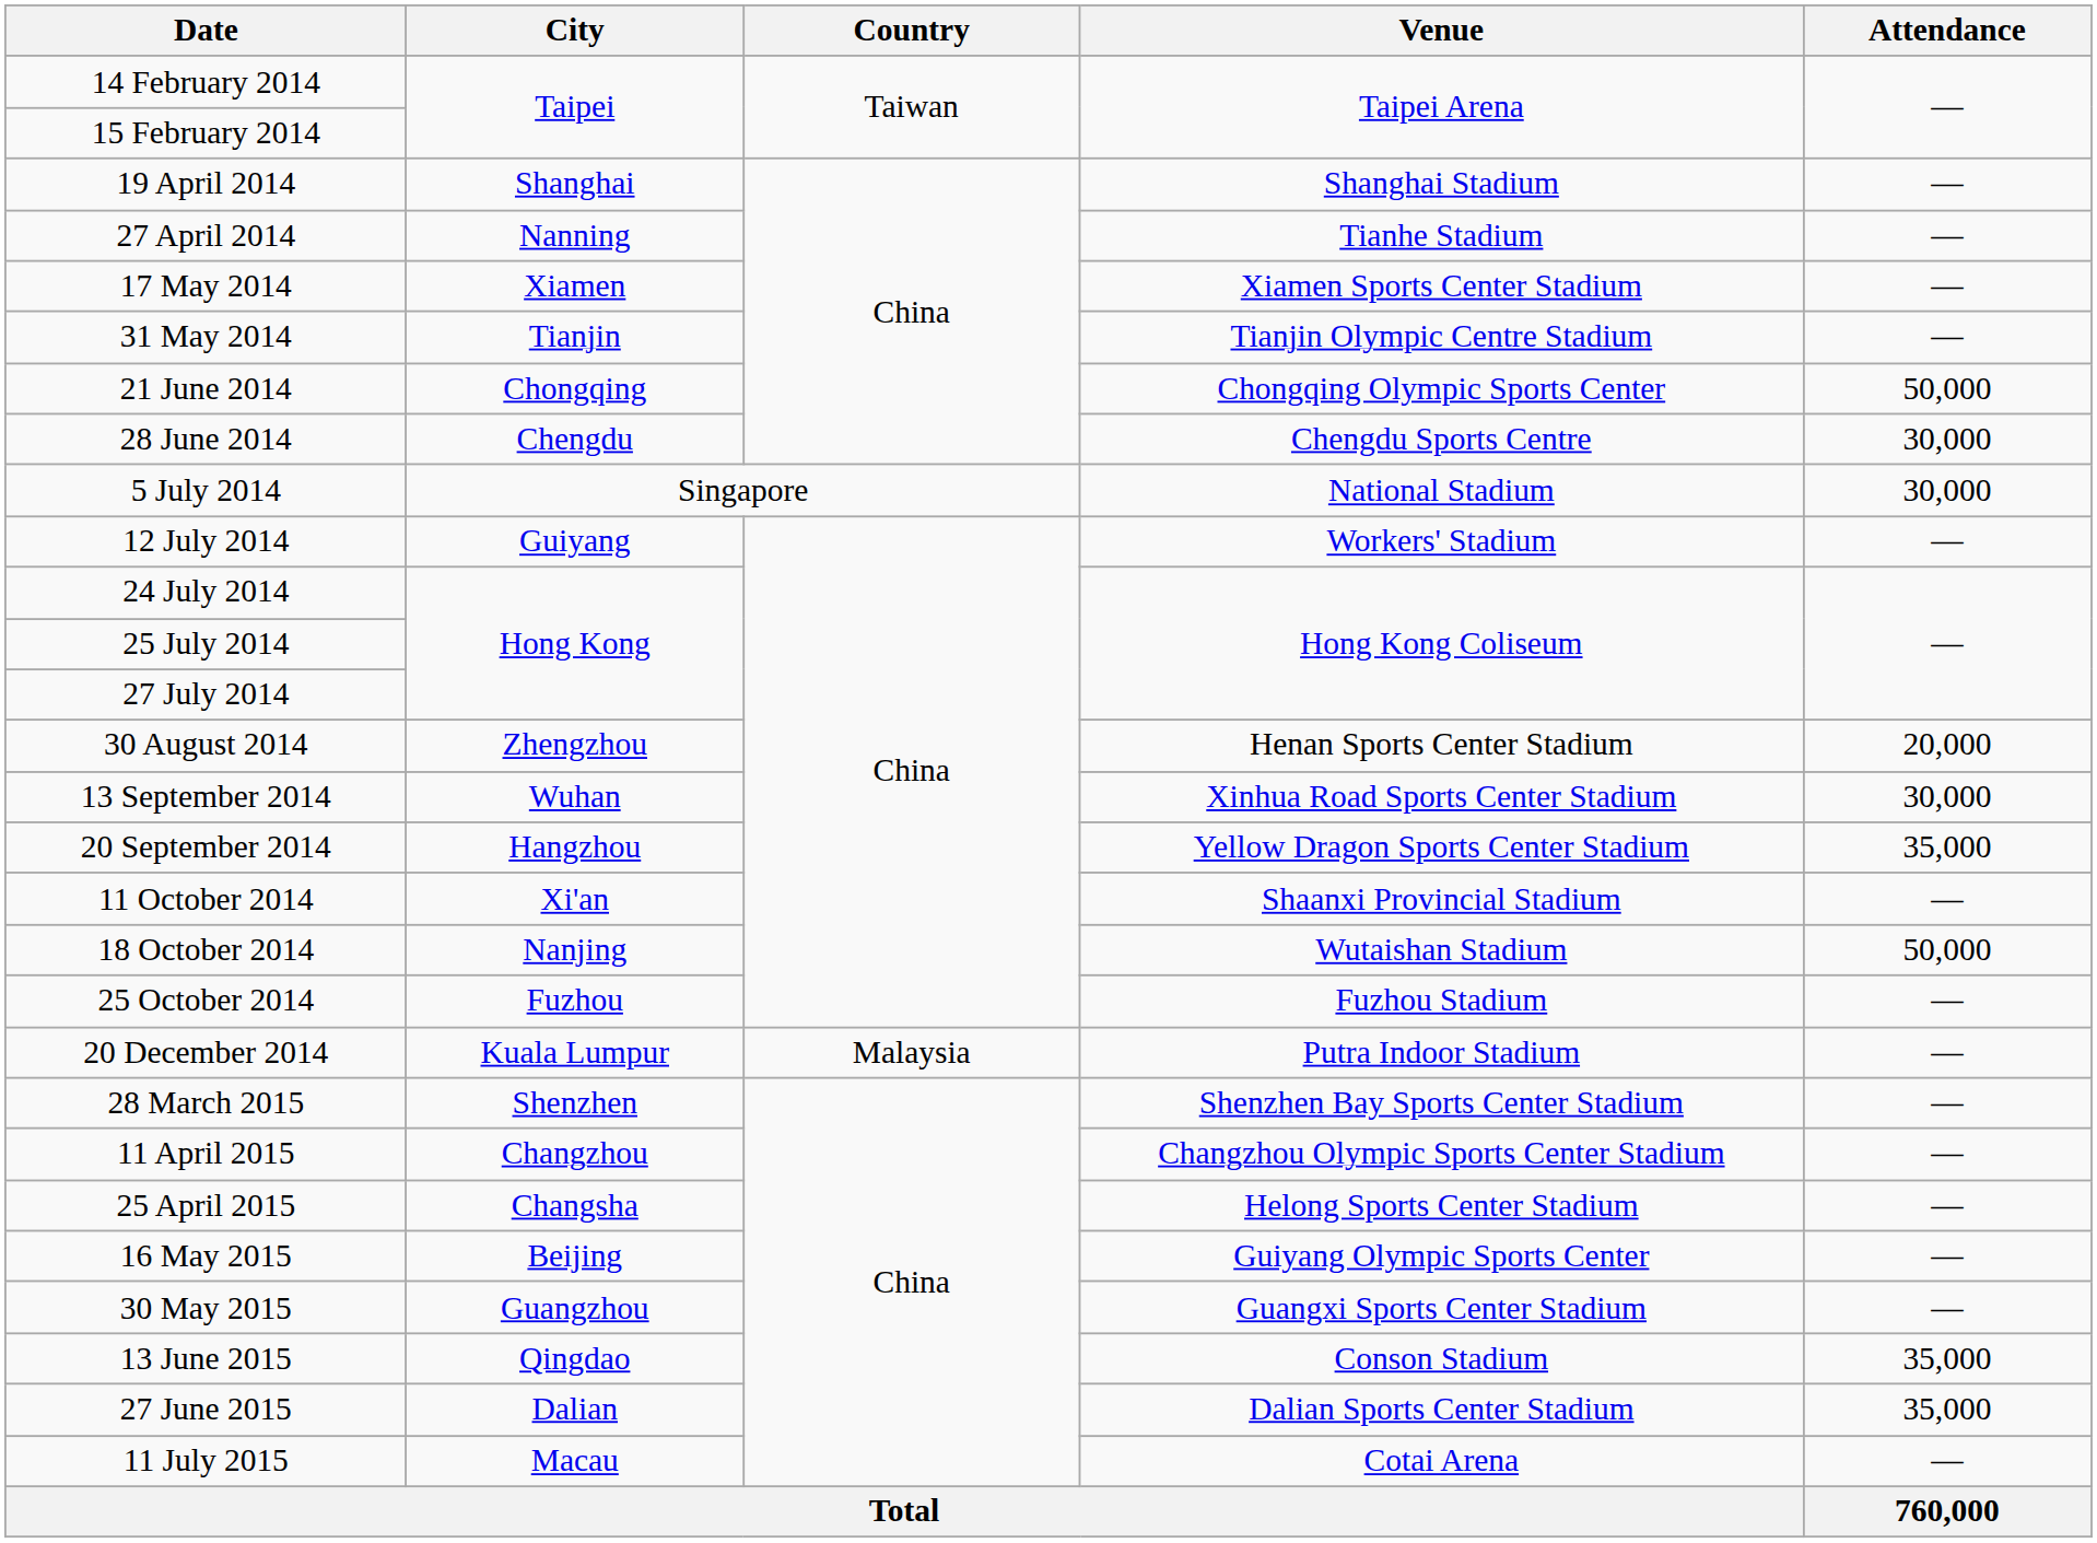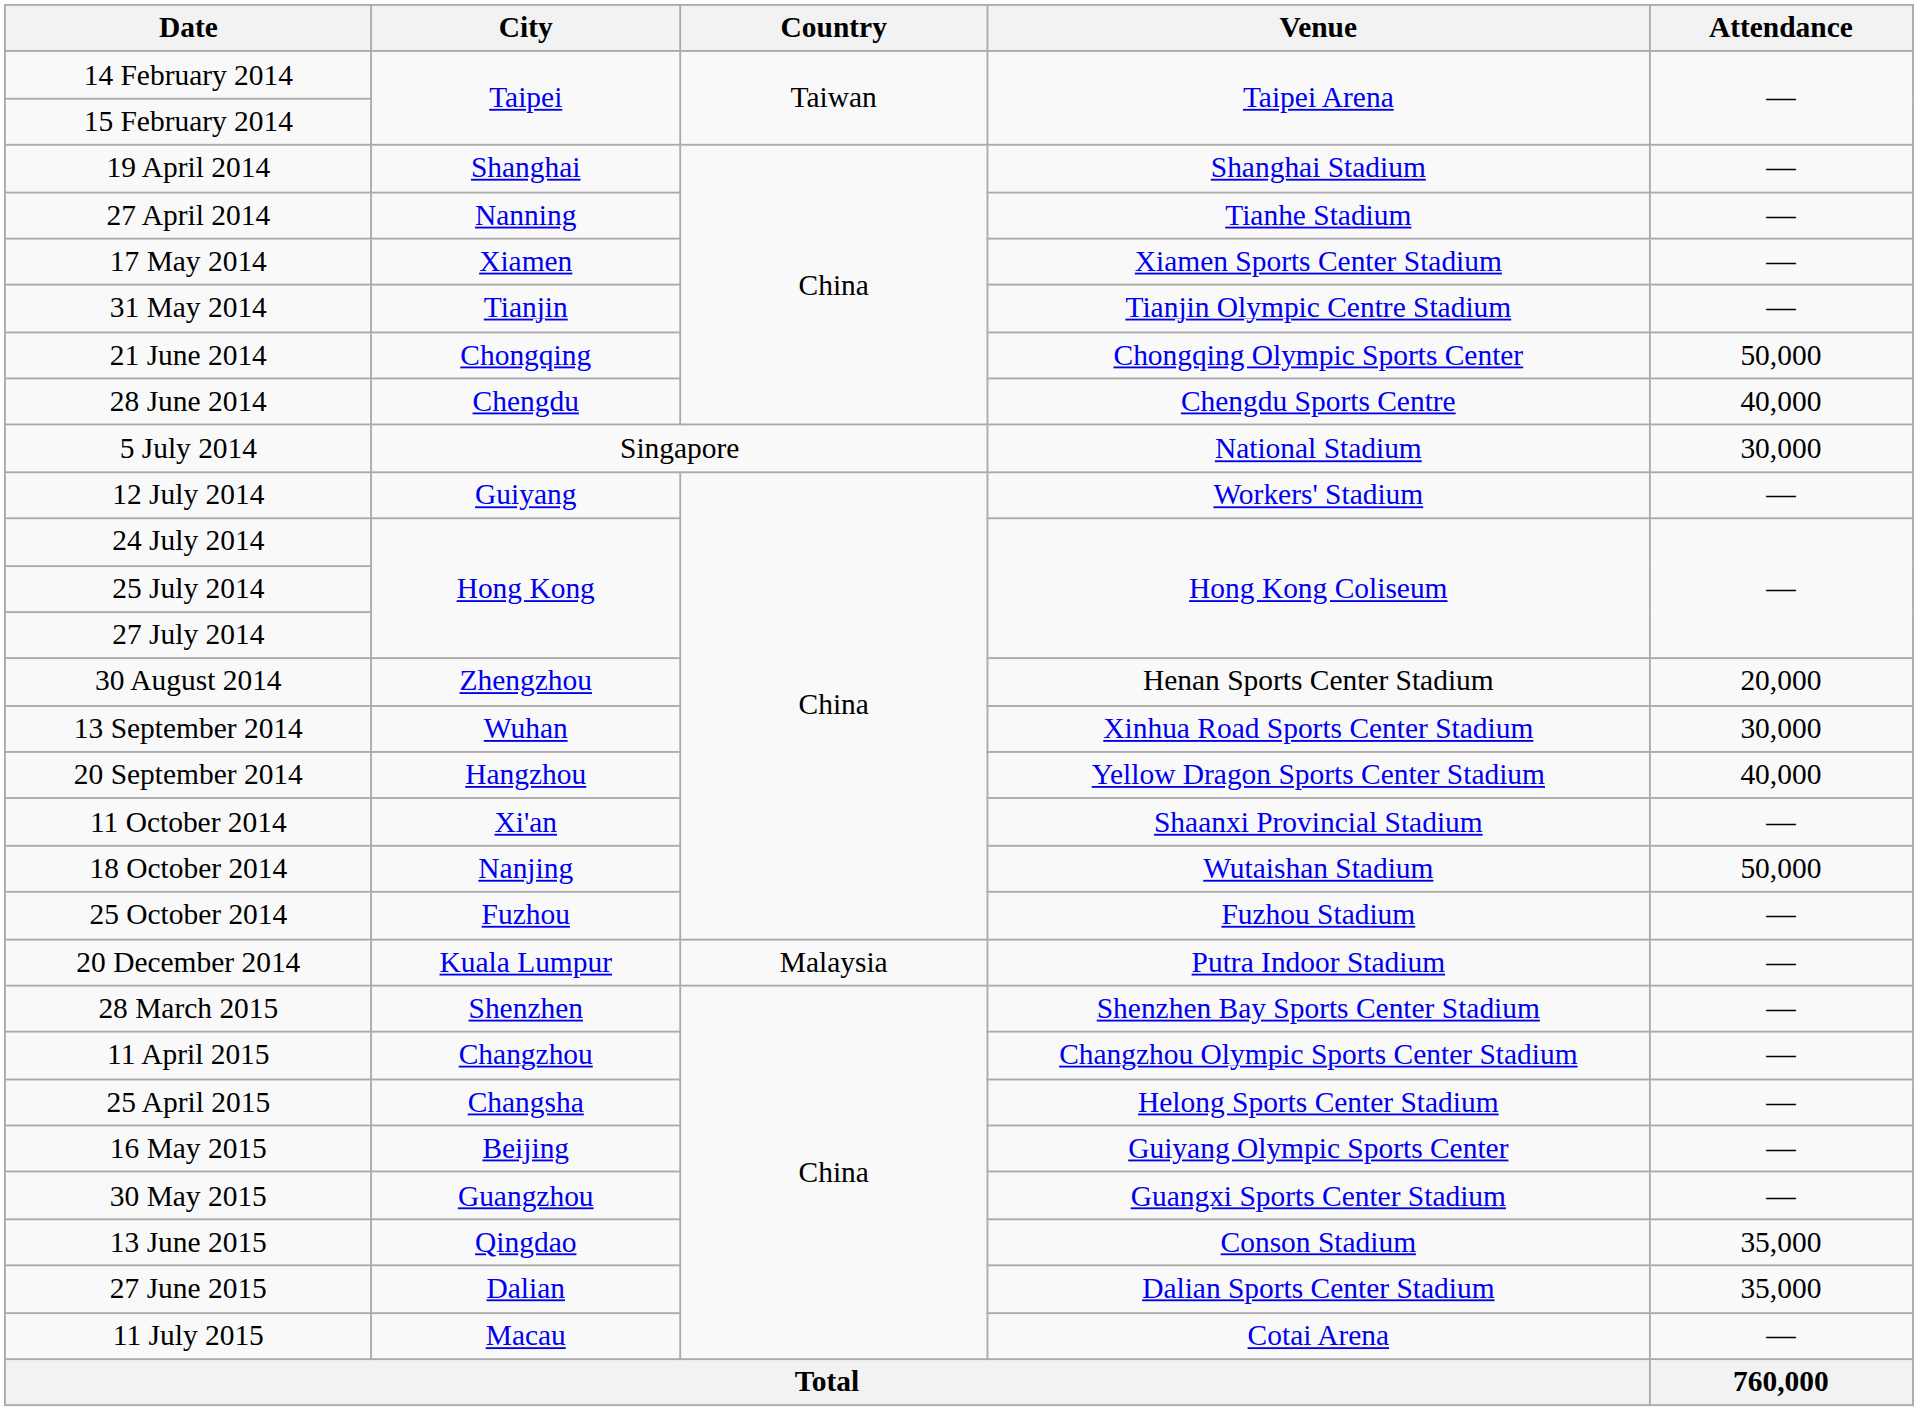 <table class="wikitable" style="text-align:center;">
 <tr>
 <th scope="col" style="width:12em">Date</th>
 <th scope="col" style="width:10em">City</th>
 <th scope="col" style="width:10em">Country</th>
 <th scope="col" style="width:22em">Venue</th>
 <th scope="col" style="width:8.5em;">Attendance</th>
 </tr>
 <tr>
 <td>14 February 2014</td>
 <td rowspan="2"><a href='#'>Taipei</a></td>
 <td rowspan="2">Taiwan</td>
 <td rowspan="2"><a href='#'>Taipei Arena</a></td>
 <td rowspan="2">—</td>
 </tr>
 <tr>
 <td>15 February 2014</td>
 </tr>
 <tr>
 <td>19 April 2014</td>
 <td><a href='#'>Shanghai</a></td>
 <td rowspan="6">China</td>
 <td><a href='#'>Shanghai Stadium</a></td>
 <td>—</td>
 </tr>
 <tr>
 <td>27 April 2014</td>
 <td><a href='#'>Nanning</a></td>
 <td><a href='#'>Tianhe Stadium</a></td>
 <td>—</td>
 </tr>
 <tr>
 <td>17 May 2014</td>
 <td><a href='#'>Xiamen</a></td>
 <td><a href='#'>Xiamen Sports Center Stadium</a></td>
 <td>—</td>
 </tr>
 <tr>
 <td>31 May 2014</td>
 <td><a href='#'>Tianjin</a></td>
 <td><a href='#'>Tianjin Olympic Centre Stadium</a></td>
 <td>—</td>
 </tr>
 <tr>
 <td>21 June 2014</td>
 <td><a href='#'>Chongqing</a></td>
 <td><a href='#'>Chongqing Olympic Sports Center</a></td>
 <td>50,000</td>
 </tr>
 <tr>
 <td>28 June 2014</td>
 <td><a href='#'>Chengdu</a></td>
 <td><a href='#'>Chengdu Sports Centre</a></td>
-<td>30,000</td>
+<td>40,000</td>
 </tr>
 <tr>
 <td>5 July 2014</td>
 <td colspan="2">Singapore</td>
 <td><a href='#'>National Stadium</a></td>
 <td>30,000</td>
 </tr>
 <tr>
 <td>12 July 2014</td>
 <td><a href='#'>Guiyang</a></td>
 <td rowspan="10">China</td>
 <td><a href='#'>Workers' Stadium</a></td>
 <td>—</td>
 </tr>
 <tr>
 <td>24 July 2014</td>
 <td rowspan="3"><a href='#'>Hong Kong</a></td>
 <td rowspan="3"><a href='#'>Hong Kong Coliseum</a></td>
 <td rowspan="3">—</td>
 </tr>
 <tr>
 <td>25 July 2014</td>
 </tr>
 <tr>
 <td>27 July 2014</td>
 </tr>
 <tr>
 <td>30 August 2014</td>
 <td><a href='#'>Zhengzhou</a></td>
 <td>Henan Sports Center Stadium</td>
 <td>20,000</td>
 </tr>
 <tr>
 <td>13 September 2014</td>
 <td><a href='#'>Wuhan</a></td>
 <td><a href='#'>Xinhua Road Sports Center Stadium</a></td>
 <td>30,000</td>
 </tr>
 <tr>
 <td>20 September 2014</td>
 <td><a href='#'>Hangzhou</a></td>
 <td><a href='#'>Yellow Dragon Sports Center Stadium</a></td>
-<td>35,000</td>
+<td>40,000</td>
 </tr>
 <tr>
 <td>11 October 2014</td>
 <td><a href='#'>Xi'an</a></td>
 <td><a href='#'>Shaanxi Provincial Stadium</a></td>
 <td>—</td>
 </tr>
 <tr>
 <td>18 October 2014</td>
 <td><a href='#'>Nanjing</a></td>
 <td><a href='#'>Wutaishan Stadium</a></td>
 <td>50,000</td>
 </tr>
 <tr>
 <td>25 October 2014</td>
 <td><a href='#'>Fuzhou</a></td>
 <td><a href='#'>Fuzhou Stadium</a></td>
 <td>—</td>
 </tr>
 <tr>
 <td>20 December 2014</td>
 <td><a href='#'>Kuala Lumpur</a></td>
 <td>Malaysia</td>
 <td><a href='#'>Putra Indoor Stadium</a></td>
 <td>—</td>
 </tr>
 <tr>
 <td>28 March 2015</td>
 <td><a href='#'>Shenzhen</a></td>
 <td rowspan="8">China</td>
 <td><a href='#'>Shenzhen Bay Sports Center Stadium</a></td>
 <td>—</td>
 </tr>
 <tr>
 <td>11 April 2015</td>
 <td><a href='#'>Changzhou</a></td>
 <td><a href='#'>Changzhou Olympic Sports Center Stadium</a></td>
 <td>—</td>
 </tr>
 <tr>
 <td>25 April 2015</td>
 <td><a href='#'>Changsha</a></td>
 <td><a href='#'>Helong Sports Center Stadium</a></td>
 <td>—</td>
 </tr>
 <tr>
 <td>16 May 2015</td>
 <td><a href='#'>Beijing</a></td>
 <td><a href='#'>Guiyang Olympic Sports Center</a></td>
 <td>—</td>
 </tr>
 <tr>
 <td>30 May 2015</td>
 <td><a href='#'>Guangzhou</a></td>
 <td><a href='#'>Guangxi Sports Center Stadium</a></td>
 <td>—</td>
 </tr>
 <tr>
 <td>13 June 2015</td>
 <td><a href='#'>Qingdao</a></td>
 <td><a href='#'>Conson Stadium</a></td>
 <td>35,000</td>
 </tr>
 <tr>
 <td>27 June 2015</td>
 <td><a href='#'>Dalian</a></td>
 <td><a href='#'>Dalian Sports Center Stadium</a></td>
 <td>35,000</td>
 </tr>
 <tr>
 <td>11 July 2015</td>
 <td><a href='#'>Macau</a></td>
 <td><a href='#'>Cotai Arena</a></td>
 <td>—</td>
 </tr>
 <tr>
 <th colspan="4">Total</th>
 <th>760,000</th>
 </tr>
 </table>
